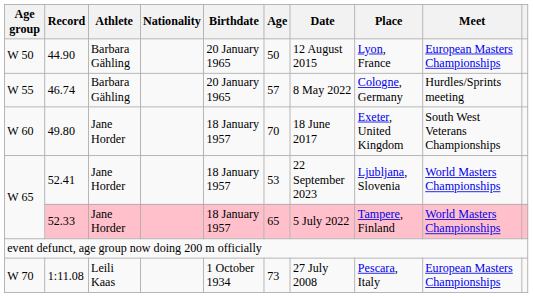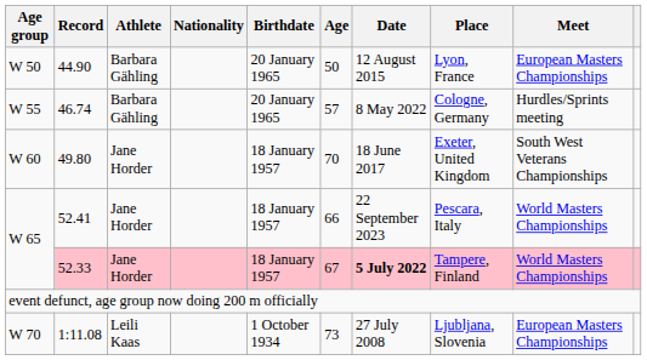 <table class="wikitable" style="font-size:90%; width: 100%;">
 <tr>
 <th>Age group</th>
 <th>Record</th>
 <th>Athlete</th>
 <th>Nationality</th>
 <th>Birthdate</th>
 <th>Age</th>
 <th>Date</th>
 <th>Place</th>
 <th>Meet</th>
 <th></th>
 </tr>
 <tr>
 <td>W 50</td>
 <td>44.90</td>
 <td>Barbara Gähling</td>
 <td></td>
 <td>20 January 1965</td>
 <td>50</td>
 <td>12 August 2015</td>
 <td><a href='#'>Lyon</a>, France</td>
 <td><a href='#'>European Masters Championships</a></td>
 <td></td>
 </tr>
 <tr>
 <td>W 55</td>
 <td>46.74</td>
 <td>Barbara Gähling</td>
 <td></td>
 <td>20 January 1965</td>
 <td>57</td>
 <td>8 May 2022</td>
 <td><a href='#'>Cologne</a>, Germany</td>
 <td>Hurdles/Sprints meeting</td>
 <td></td>
 </tr>
 <tr>
 <td>W 60</td>
 <td>49.80</td>
 <td>Jane Horder</td>
 <td></td>
 <td>18 January 1957</td>
 <td>70</td>
 <td>18 June 2017</td>
 <td><a href='#'>Exeter</a>, United Kingdom</td>
 <td>South West Veterans Championships</td>
 <td></td>
 </tr>
 <tr>
 <td rowspan=2>W 65</td>
 <td>52.41</td>
 <td>Jane Horder</td>
 <td></td>
 <td>18 January 1957</td>
-<td>53</td>
+<td>66</td>
 <td>22 September 2023</td>
-<td><a href='#'>Ljubljana</a>, Slovenia</td>
+<td><a href='#'>Pescara</a>, Italy</td>
 <td><a href='#'>World Masters Championships</a></td>
 <td></td>
 </tr>
 <tr style="background:pink;">
 <td>52.33</td>
 <td>Jane Horder</td>
 <td></td>
 <td>18 January 1957</td>
-<td>65</td>
-<td>5 July 2022</td>
+<td>67</td>
+<td><strong>5 July 2022</strong></td>
 <td><a href='#'>Tampere</a>, Finland</td>
 <td><a href='#'>World Masters Championships</a></td>
 <td></td>
 </tr>
 <tr>
 <td colspan=11>event defunct, age group now doing 200 m officially</td>
 </tr>
 <tr>
 <td>W 70</td>
 <td>1:11.08</td>
 <td>Leili Kaas</td>
 <td></td>
 <td>1 October 1934</td>
 <td>73</td>
 <td>27 July 2008</td>
-<td><a href='#'>Pescara</a>, Italy</td>
+<td><a href='#'>Ljubljana</a>, Slovenia</td>
 <td><a href='#'>European Masters Championships</a></td>
 <td></td>
 </tr>
 </table>
